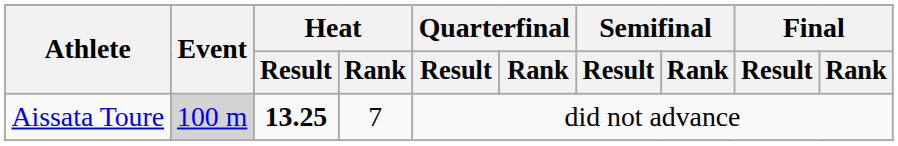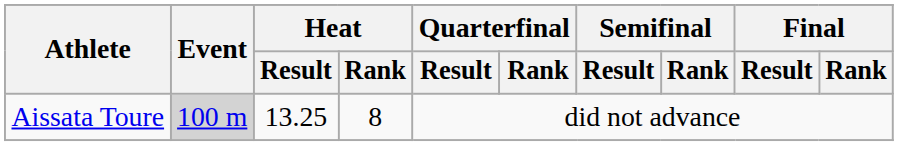 <table class="wikitable" style="font-size:90%">
 <tr>
 <th rowspan="2">Athlete</th>
 <th rowspan="2">Event</th>
 <th colspan="2">Heat</th>
 <th colspan="2">Quarterfinal</th>
 <th colspan="2">Semifinal</th>
 <th colspan="2">Final</th>
 </tr>
 <tr style="font-size:95%">
 <th>Result</th>
 <th>Rank</th>
 <th>Result</th>
 <th>Rank</th>
 <th>Result</th>
 <th>Rank</th>
 <th>Result</th>
 <th>Rank</th>
 </tr>
 <tr align=center>
 <td align=left><a href='#'>Aissata Toure</a></td>
 <td align=left style="background: lightgrey;"><a href='#'>100 m</a></td>
-<td><strong>13.25</strong></td>
-<td>7</td>
+<td>13.25</td>
+<td>8</td>
 <td colspan=6>did not advance</td>
 </tr>
 </table>
